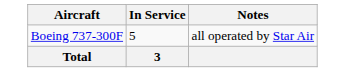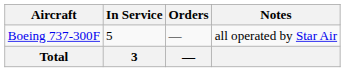 <table class="wikitable sortable" style="margin:1em auto;">
 <tr>
 <th>Aircraft</th>
 <th>In Service</th>
+<th>Orders</th>
 <th>Notes</th>
 </tr>
 <tr>
 <td><a href='#'>Boeing 737-300F</a></td>
 <td>5</td>
+<td>—</td>
 <td>all operated by <a href='#'>Star Air</a></td>
 </tr>
 <tr>
 <th>Total</th>
 <th>3</th>
+<th>—</th>
 <th></th>
 </tr>
 </table>
